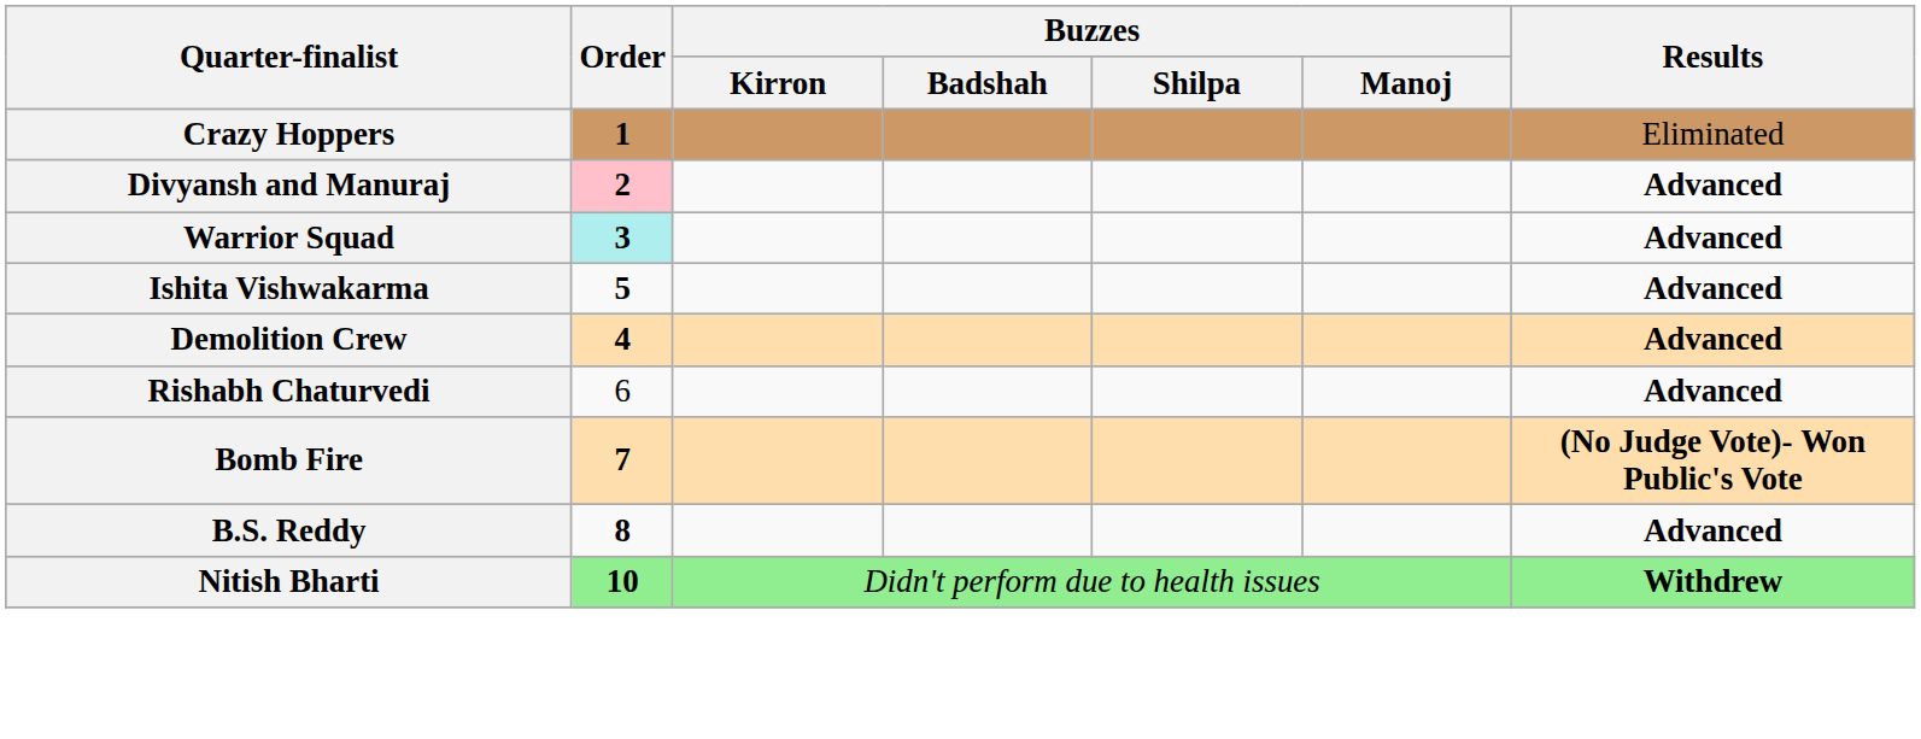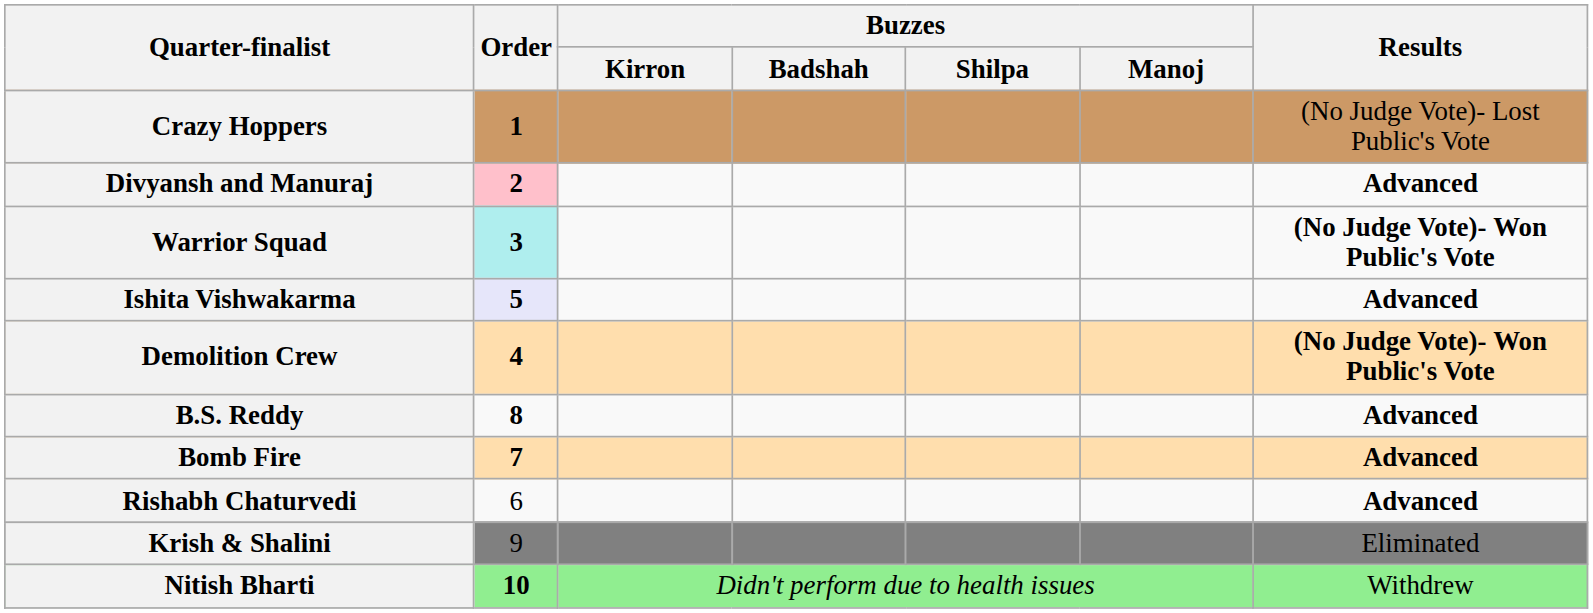 <table class="wikitable plainrowheaders sortable" style="text-align:center;">
 <tr>
 <th rowspan="2" class="unsortable" scope="col" style="width:17em;">Quarter-finalist</th>
 <th rowspan="2" scope="col" style="width:1em;">Order</th>
 <th colspan="4" class="unsortable" scope="col" style="width:24em;"><strong>Buzzes</strong></th>
 <th rowspan="2" class="sortable" scope="col" style="width:12em;">Results</th>
 </tr>
 <tr>
 <th scope="col" class="unsortable" style="width:6em;">Kirron</th>
 <th scope="col" class="unsortable" style="width:6em;">Badshah</th>
 <th scope="col" class="unsortable" style="width:6em;">Shilpa</th>
 <th scope="col" class="unsortable" style="width:6em;">Manoj</th>
 </tr>
 <tr style="background:#c96;">
 <th scope="row">Crazy Hoppers</th>
 <td><strong>1</strong></td>
 <td></td>
 <td></td>
 <td></td>
 <td></td>
-<td>Eliminated</td>
+<td>(No Judge Vote)- Lost Public's Vote</td>
 </tr>
 <tr>
 <th scope="row"><strong>Divyansh and Manuraj</strong></th>
 <td style="background: pink;"><strong>2</strong></td>
 <td></td>
 <td></td>
 <td></td>
 <td></td>
 <td><strong>Advanced</strong></td>
 </tr>
 <tr>
 <th scope="row"><strong>Warrior Squad</strong></th>
 <td style="background: paleturquoise;"><strong>3</strong></td>
 <td></td>
 <td></td>
 <td></td>
 <td></td>
-<td><strong>Advanced</strong></td>
+<td><strong>(No Judge Vote)-</strong> <strong>Won Public's Vote</strong></td>
 </tr>
 <tr>
 <th scope="row"><strong>Ishita Vishwakarma</strong></th>
-<td><strong>5</strong></td>
+<td style="background: lavender;"><strong>5</strong></td>
 <td></td>
 <td></td>
 <td></td>
 <td></td>
 <td><strong>Advanced</strong></td>
 </tr>
 <tr style="background:NavajoWhite;">
 <th scope="row"><strong>Demolition Crew</strong></th>
 <td><strong>4</strong></td>
+<td></td>
+<td></td>
+<td></td>
+<td></td>
+<td><strong>(No Judge Vote)-</strong> <strong>Won Public's Vote</strong></td>
+</tr>
+<tr>
+<th scope="row"><strong>B.S. Reddy</strong></th>
+<td><strong>8</strong></td>
+<td></td>
+<td></td>
+<td></td>
+<td></td>
+<td><strong>Advanced</strong></td>
+</tr>
+<tr style="background:NavajoWhite;">
+<th scope="row"><strong>Bomb Fire</strong></th>
+<td><strong>7</strong></td>
 <td></td>
 <td></td>
 <td></td>
 <td></td>
 <td><strong>Advanced</strong></td>
 </tr>
 <tr>
 <th scope="row"><strong>Rishabh Chaturvedi</strong></th>
 <td>6</td>
 <td></td>
 <td></td>
 <td></td>
 <td></td>
 <td><strong>Advanced</strong></td>
 </tr>
-<tr style="background:NavajoWhite;">
-<th scope="row"><strong>Bomb Fire</strong></th>
-<td><strong>7</strong></td>
+<tr style="background:grey;">
+<th scope="row">Krish & Shalini</th>
+<td>9</td>
 <td></td>
 <td></td>
 <td></td>
 <td></td>
-<td><strong>(No Judge Vote)-</strong> <strong>Won Public's Vote</strong></td>
-</tr>
-<tr>
-<th scope="row"><strong>B.S. Reddy</strong></th>
-<td><strong>8</strong></td>
-<td></td>
-<td></td>
-<td></td>
-<td></td>
-<td><strong>Advanced</strong></td>
+<td>Eliminated</td>
 </tr>
 <tr style="background:lightgreen;">
 <th scope="row">Nitish Bharti</th>
 <td><strong>10</strong></td>
 <td colspan="4"><em>Didn't perform due to health issues</em></td>
-<td><strong>Withdrew</strong></td>
+<td>Withdrew</td>
 </tr>
 </table>
